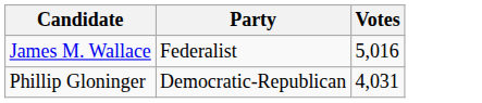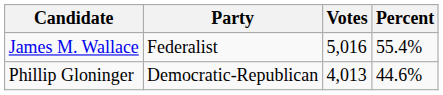 <table class=wikitable>
 <tr>
 <th>Candidate</th>
 <th>Party</th>
 <th>Votes</th>
+<th>Percent</th>
 </tr>
 <tr>
 <td><a href='#'>James M. Wallace</a></td>
 <td>Federalist</td>
 <td>5,016</td>
+<td>55.4%</td>
 </tr>
 <tr>
 <td>Phillip Gloninger</td>
 <td>Democratic-Republican</td>
-<td>4,031</td>
+<td>4,013</td>
+<td>44.6%</td>
 </tr>
 </table>
